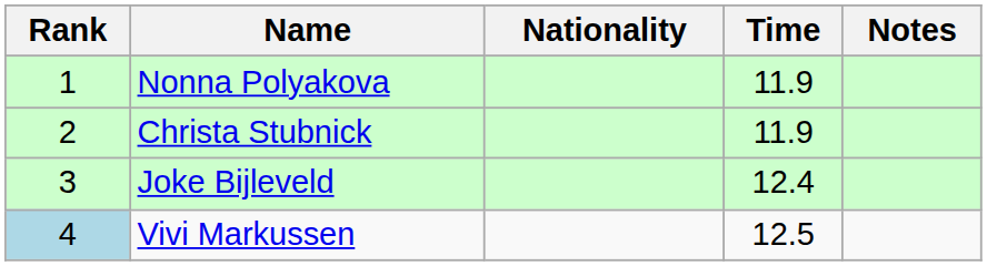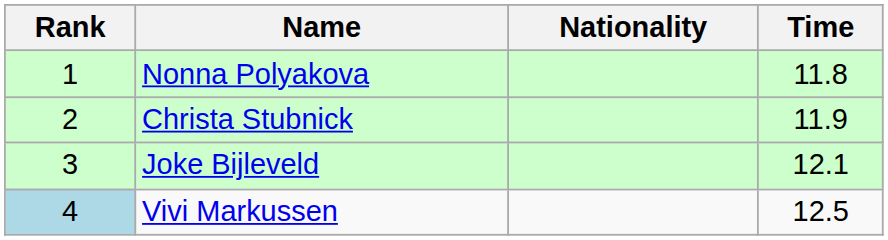 <table class="wikitable sortable" style="text-align:center;width: 55%">
 <tr>
 <th>Rank</th>
 <th>Name</th>
 <th>Nationality</th>
 <th>Time</th>
-<th>Notes</th>
 </tr>
 <tr bgcolor=ccffcc>
 <td>1</td>
 <td align=left><a href='#'>Nonna Polyakova</a></td>
 <td align=left></td>
-<td>11.9</td>
-<td></td>
+<td>11.8</td>
 </tr>
 <tr bgcolor=ccffcc>
 <td>2</td>
 <td align=left><a href='#'>Christa Stubnick</a></td>
 <td align=left></td>
 <td>11.9</td>
-<td></td>
 </tr>
 <tr bgcolor=ccffcc>
 <td>3</td>
 <td align=left><a href='#'>Joke Bijleveld</a></td>
 <td align=left></td>
-<td>12.4</td>
-<td></td>
+<td>12.1</td>
 </tr>
 <tr>
 <td style="background: lightblue;">4</td>
 <td align=left><a href='#'>Vivi Markussen</a></td>
 <td align=left></td>
 <td>12.5</td>
-<td></td>
 </tr>
 </table>
